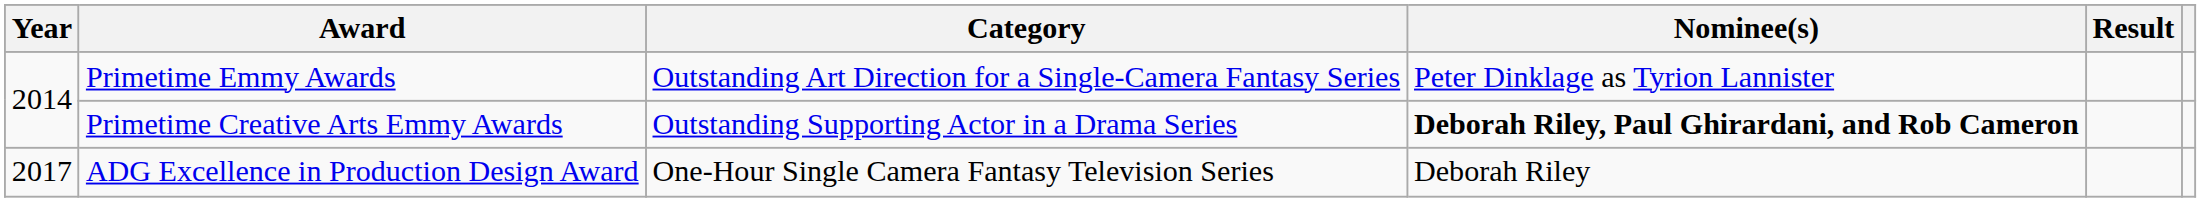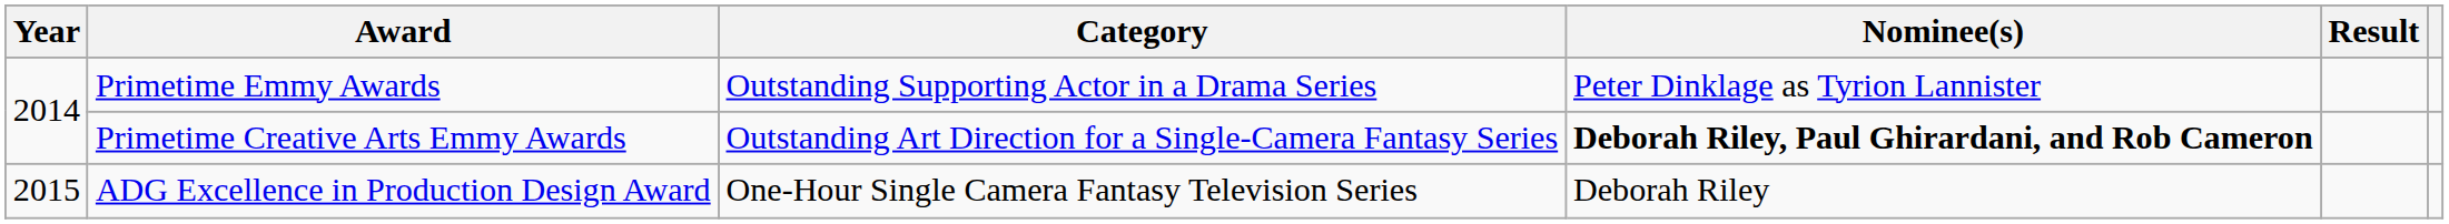 <table class="wikitable sortable plainrowheaders">
 <tr>
 <th>Year</th>
 <th>Award</th>
 <th>Category</th>
 <th>Nominee(s)</th>
 <th>Result</th>
 <th class="unsortable"></th>
 </tr>
 <tr>
 <td rowspan="2">2014</td>
 <td scope="row"><a href='#'>Primetime Emmy Awards</a></td>
-<td scope="row"><a href='#'>Outstanding Art Direction for a Single-Camera Fantasy Series</a></td>
+<td scope="row"><a href='#'>Outstanding Supporting Actor in a Drama Series</a></td>
 <td scope="row"><a href='#'>Peter Dinklage</a> as <a href='#'>Tyrion Lannister</a></td>
 <td></td>
 <td></td>
 </tr>
 <tr>
 <td scope="row"><a href='#'>Primetime Creative Arts Emmy Awards</a></td>
-<td scope="row"><a href='#'>Outstanding Supporting Actor in a Drama Series</a></td>
+<td scope="row"><a href='#'>Outstanding Art Direction for a Single-Camera Fantasy Series</a></td>
 <td scope="row"><strong>Deborah Riley, Paul Ghirardani, and Rob Cameron</strong></td>
 <td></td>
 <td></td>
 </tr>
 <tr>
-<td>2017</td>
+<td>2015</td>
 <td scope="row"><a href='#'>ADG Excellence in Production Design Award</a></td>
 <td scope="row">One-Hour Single Camera Fantasy Television Series</td>
 <td scope="row">Deborah Riley</td>
 <td></td>
 <td></td>
 </tr>
 </table>
